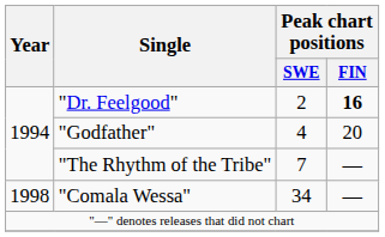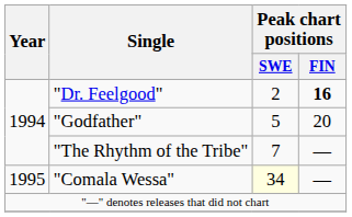 <table class="wikitable" style="text-align:center;">
 <tr>
 <th rowspan="2">Year</th>
 <th rowspan="2">Single</th>
 <th colspan="2">Peak chart positions</th>
 </tr>
 <tr style="font-size:smaller;">
 <th width="35"><a href='#'>SWE</a></th>
 <th width="35"><a href='#'>FIN</a><br></th>
 </tr>
 <tr>
 <td rowspan="3">1994</td>
 <td align="left">"<a href='#'>Dr. Feelgood</a>"</td>
 <td>2</td>
 <td><strong>16</strong></td>
 </tr>
 <tr>
 <td align="left">"Godfather"</td>
-<td>4</td>
+<td>5</td>
 <td>20</td>
 </tr>
 <tr>
 <td align="left">"The Rhythm of the Tribe"</td>
 <td>7</td>
 <td>—</td>
 </tr>
 <tr>
-<td>1998</td>
+<td>1995</td>
 <td align="left">"Comala Wessa"</td>
-<td>34</td>
+<td style="background: lightyellow;">34</td>
 <td>—</td>
 </tr>
 <tr>
 <td colspan="15" style="font-size:8pt">"—" denotes releases that did not chart</td>
 </tr>
 <tr>
 </tr>
 </table>
